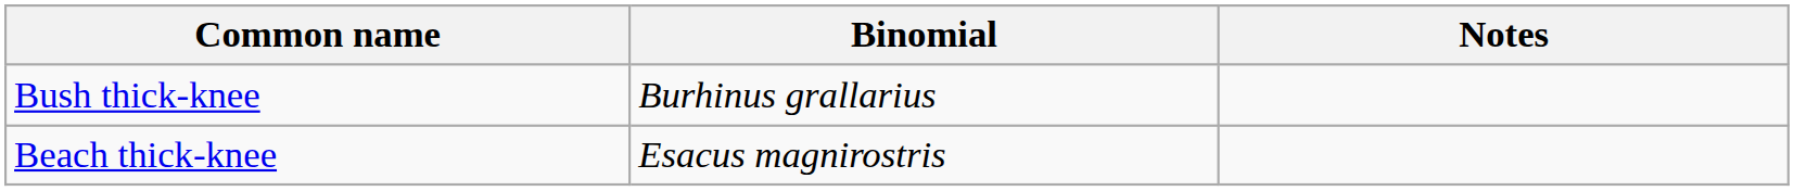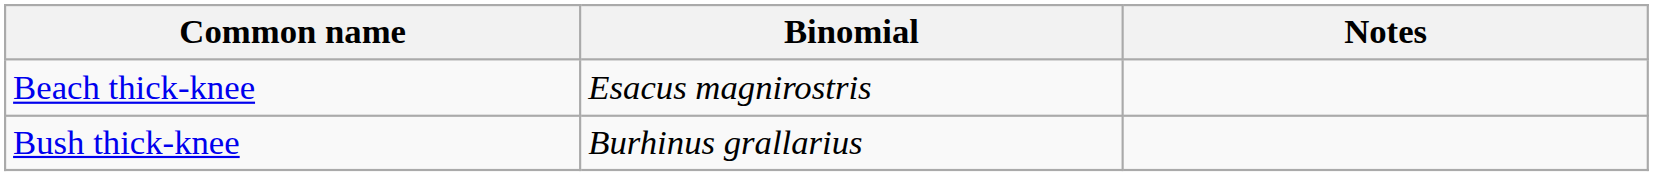 <table style="width:60%;" class="wikitable">
 <tr>
 <th width=35%>Common name</th>
 <th width=33%>Binomial</th>
 <th width=32%>Notes</th>
 </tr>
 <tr>
+<td><a href='#'>Beach thick-knee</a></td>
+<td><em>Esacus magnirostris</em></td>
+<td></td>
+</tr>
+<tr>
 <td><a href='#'>Bush thick-knee</a></td>
 <td><em>Burhinus grallarius</em></td>
 <td></td>
 </tr>
-<tr>
-<td><a href='#'>Beach thick-knee</a></td>
-<td><em>Esacus magnirostris</em></td>
-<td></td>
-</tr>
 </table>
